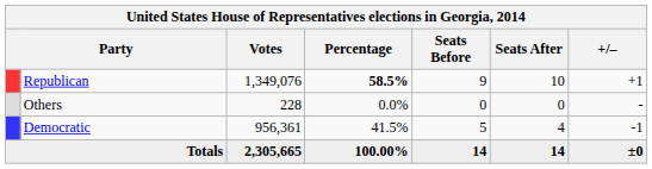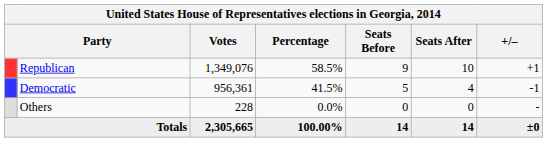 <table class="wikitable" style="font-size: 95%;">
 <tr>
 <th colspan="7">United States House of Representatives elections in Georgia, 2014</th>
 </tr>
 <tr>
 <th colspan=2 style="width: 15em">Party</th>
 <th style="width: 5em">Votes</th>
 <th style="width: 7em">Percentage</th>
 <th style="width: 5em">Seats Before</th>
 <th style="width: 5em">Seats After</th>
 <th style="width: 5em">+/–</th>
 </tr>
 <tr>
 <th style="background-color:#FF3333; width: 3px"></th>
 <td style="width: 130px"><a href='#'>Republican</a></td>
 <td align="right">1,349,076</td>
-<td align="right"><strong>58.5%</strong></td>
+<td align="right">58.5%</td>
 <td align="right">9</td>
 <td align="right">10</td>
 <td align="right">+1</td>
+</tr>
+<tr>
+<th style="background-color:#3333FF; width: 3px"></th>
+<td style="width: 130px"><a href='#'>Democratic</a></td>
+<td align="right">956,361</td>
+<td align="right">41.5%</td>
+<td align="right">5</td>
+<td align="right">4</td>
+<td align="right">-1</td>
 </tr>
 <tr>
 <th style="background-color:#DDDDDD; width: 3px"></th>
 <td style="width: 130px">Others</td>
 <td align="right">228</td>
 <td align="right">0.0%</td>
 <td align="right">0</td>
 <td align="right">0</td>
 <td align="right">-</td>
 </tr>
-<tr>
-<th style="background-color:#3333FF; width: 3px"></th>
-<td style="width: 130px"><a href='#'>Democratic</a></td>
-<td align="right">956,361</td>
-<td align="right">41.5%</td>
-<td align="right">5</td>
-<td align="right">4</td>
-<td align="right">-1</td>
-</tr>
 <tr bgcolor="#EEEEEE">
 <td colspan="2" align="right"><strong>Totals</strong></td>
 <td align="right"><strong>2,305,665</strong></td>
 <td align="right"><strong>100.00%</strong></td>
 <td align="right"><strong>14</strong></td>
 <td align="right"><strong>14</strong></td>
 <td align="right"><strong>±0</strong></td>
 </tr>
 </table>
